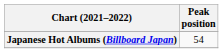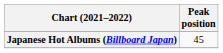 <table class="wikitable sortable plainrowheaders" style="text-align:center">
 <tr>
 <th scope="col">Chart (2021–2022)</th>
 <th scope="col">Peak<br>position</th>
 </tr>
 <tr>
 </tr>
 <tr>
 <th scope="row">Japanese Hot Albums (<em><a href='#'>Billboard Japan</a></em>)</th>
-<td>54</td>
+<td>45</td>
 </tr>
 <tr>
 </tr>
 <tr>
 </tr>
 <tr>
 </tr>
 <tr>
 </tr>
 </table>
